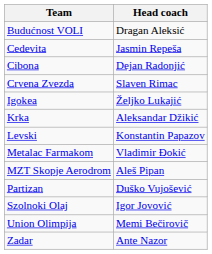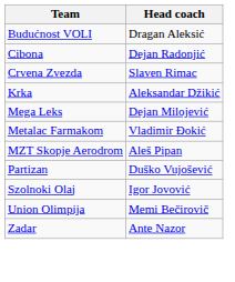 <table class="wikitable">
 <tr>
 <th>Team</th>
 <th>Head coach</th>
 </tr>
 <tr>
 <td><a href='#'>Budućnost VOLI</a></td>
 <td> Dragan Aleksić</td>
 </tr>
 <tr>
-<td><a href='#'>Cedevita</a></td>
-<td> <a href='#'>Jasmin Repeša</a></td>
-</tr>
-<tr>
 <td><a href='#'>Cibona</a></td>
 <td> <a href='#'>Dejan Radonjić</a></td>
 </tr>
 <tr>
 <td><a href='#'>Crvena Zvezda</a></td>
 <td> <a href='#'>Slaven Rimac</a></td>
 </tr>
 <tr>
-<td><a href='#'>Igokea</a></td>
-<td> <a href='#'>Željko Lukajić</a></td>
-</tr>
-<tr>
 <td><a href='#'>Krka</a></td>
 <td> <a href='#'>Aleksandar Džikić</a></td>
 </tr>
 <tr>
-<td><a href='#'>Levski</a></td>
-<td> <a href='#'>Konstantin Papazov</a></td>
+<td><a href='#'>Mega Leks</a></td>
+<td> <a href='#'>Dejan Milojević</a></td>
 </tr>
 <tr>
 <td><a href='#'>Metalac Farmakom</a></td>
 <td> <a href='#'>Vladimir Đokić</a></td>
 </tr>
 <tr>
 <td><a href='#'>MZT Skopje Aerodrom</a></td>
 <td> <a href='#'>Aleš Pipan</a></td>
 </tr>
 <tr>
 <td><a href='#'>Partizan</a></td>
 <td> <a href='#'>Duško Vujošević</a></td>
 </tr>
 <tr>
 <td><a href='#'>Szolnoki Olaj</a></td>
 <td> <a href='#'>Igor Jovović</a></td>
 </tr>
 <tr>
 <td><a href='#'>Union Olimpija</a></td>
 <td> <a href='#'>Memi Bečirovič</a></td>
 </tr>
 <tr>
 <td><a href='#'>Zadar</a></td>
 <td> <a href='#'>Ante Nazor</a></td>
 </tr>
 </table>
